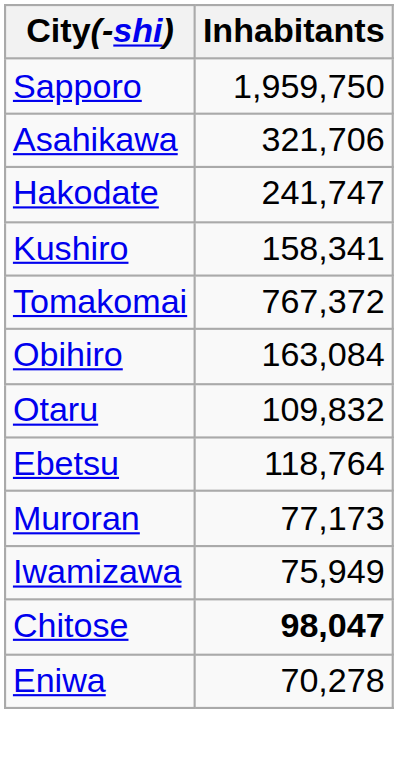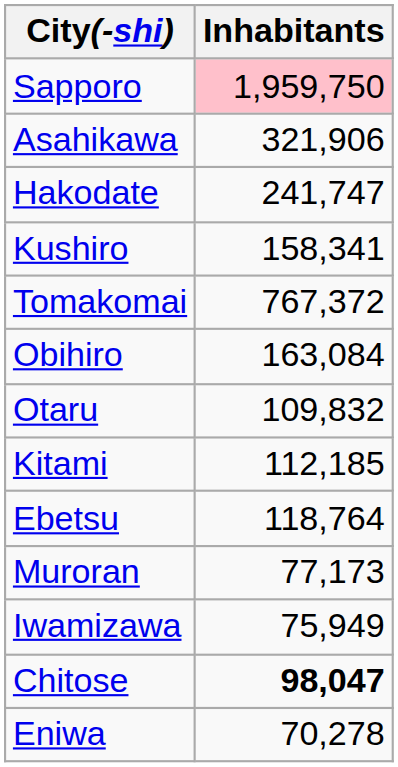 <table class="wikitable">
 <tr class="hintergrundfarbe6">
 <th>City<em>(-<a href='#'>shi</a>)</em></th>
 <th>Inhabitants<br><small></small></th>
 </tr>
 <tr>
 <td><a href='#'>Sapporo</a></td>
-<td style="text-align:right;">1,959,750</td>
+<td style="background: pink; text-align:right;">1,959,750</td>
 </tr>
 <tr>
 <td><a href='#'>Asahikawa</a></td>
-<td style="text-align:right;">321,706</td>
+<td style="text-align:right;">321,906</td>
 </tr>
 <tr>
 <td><a href='#'>Hakodate</a></td>
 <td style="text-align:right;">241,747</td>
 </tr>
 <tr>
 <td><a href='#'>Kushiro</a></td>
 <td style="text-align:right;">158,341</td>
 </tr>
 <tr>
 <td><a href='#'>Tomakomai</a></td>
 <td style="text-align:right;">767,372</td>
 </tr>
 <tr>
 <td><a href='#'>Obihiro</a></td>
 <td style="text-align:right;">163,084</td>
 </tr>
 <tr>
 <td><a href='#'>Otaru</a></td>
 <td style="text-align:right;">109,832</td>
 </tr>
 <tr>
+<td><a href='#'>Kitami</a></td>
+<td style="text-align:right;">112,185</td>
+</tr>
+<tr>
 <td><a href='#'>Ebetsu</a></td>
 <td style="text-align:right;">118,764</td>
 </tr>
 <tr>
 <td><a href='#'>Muroran</a></td>
 <td style="text-align:right;">77,173</td>
 </tr>
 <tr>
 <td><a href='#'>Iwamizawa</a></td>
 <td style="text-align:right;">75,949</td>
 </tr>
 <tr>
 <td><a href='#'>Chitose</a></td>
 <td style="text-align:right;"><strong>98,047</strong></td>
 </tr>
 <tr>
 <td><a href='#'>Eniwa</a></td>
 <td style="text-align:right;">70,278</td>
 </tr>
 </table>
